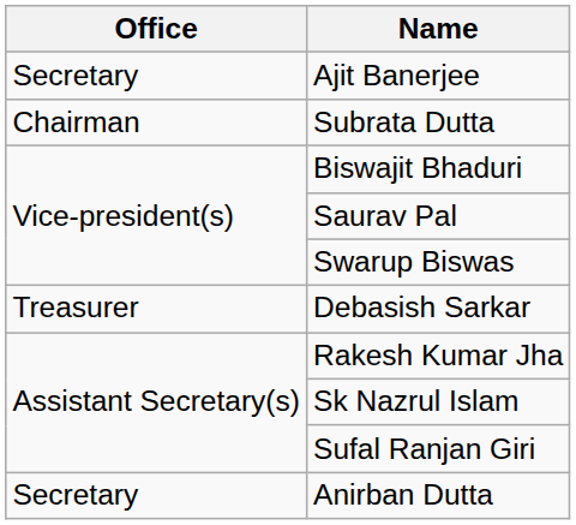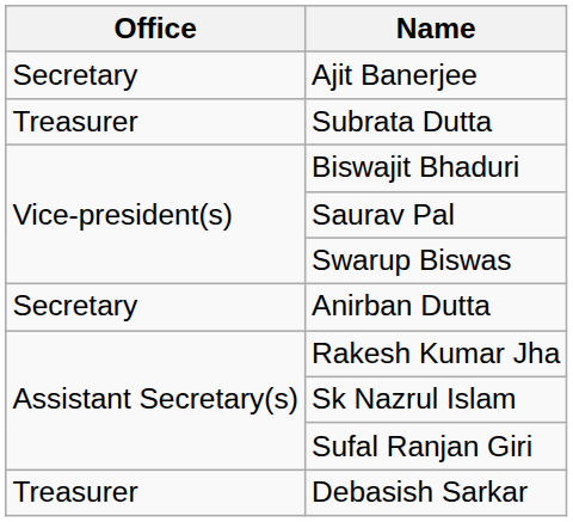 <table class="wikitable">
 <tr>
 <th>Office</th>
 <th>Name</th>
 </tr>
 <tr>
 <td>Secretary</td>
 <td>Ajit Banerjee</td>
 </tr>
 <tr>
-<td>Chairman</td>
+<td>Treasurer</td>
 <td>Subrata Dutta</td>
 </tr>
 <tr>
 <td rowspan="3">Vice-president(s)</td>
 <td>Biswajit Bhaduri</td>
 </tr>
 <tr>
 <td>Saurav Pal</td>
 </tr>
 <tr>
 <td>Swarup Biswas</td>
 </tr>
 <tr>
-<td>Treasurer</td>
-<td>Debasish Sarkar</td>
+<td>Secretary</td>
+<td>Anirban Dutta</td>
 </tr>
 <tr>
 <td rowspan="3">Assistant Secretary(s)</td>
 <td>Rakesh Kumar Jha</td>
 </tr>
 <tr>
 <td>Sk Nazrul Islam</td>
 </tr>
 <tr>
 <td>Sufal Ranjan Giri</td>
 </tr>
 <tr>
-<td>Secretary</td>
-<td>Anirban Dutta</td>
+<td>Treasurer</td>
+<td>Debasish Sarkar</td>
 </tr>
 </table>
